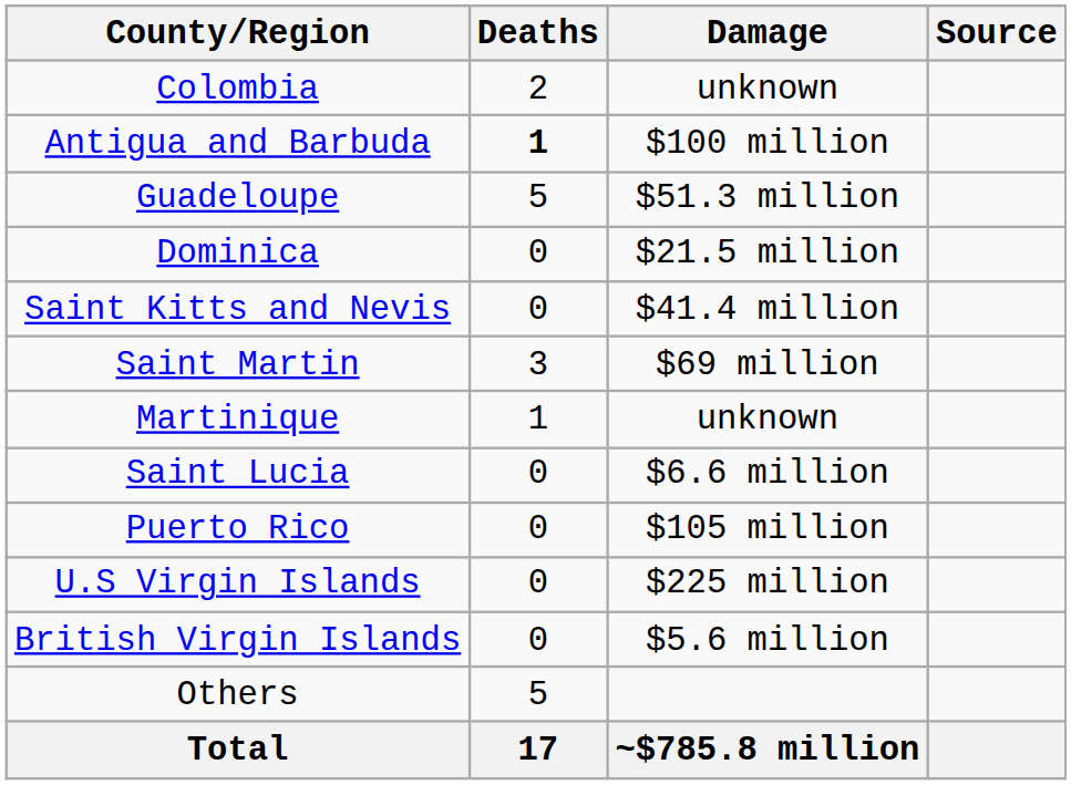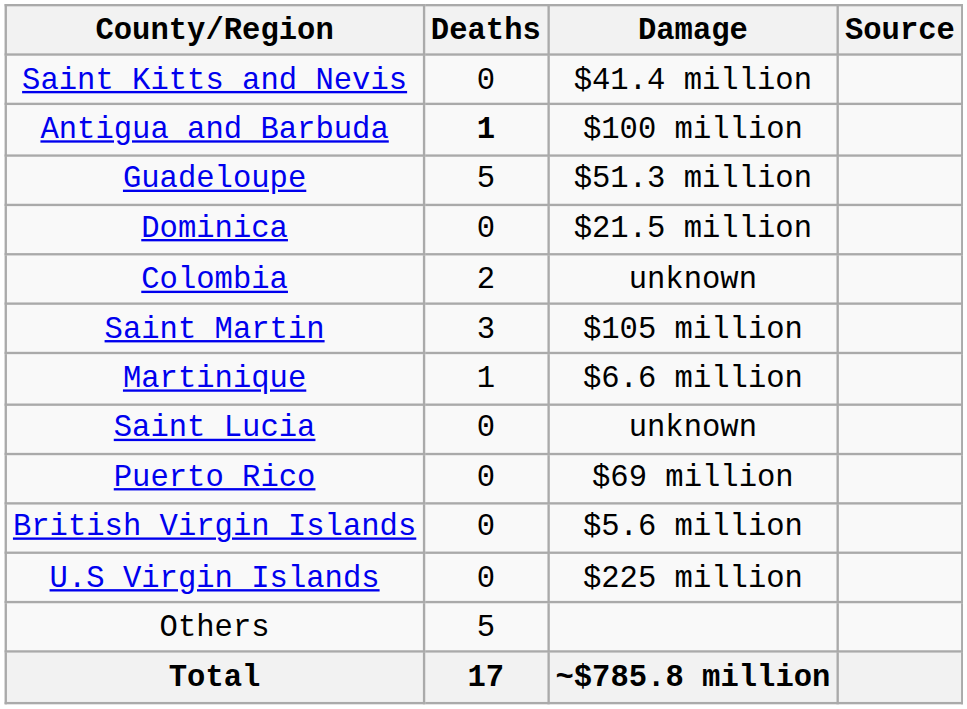 <table class="wikitable" style="float:right; margin:0 0 0.5em 1em; float:right;">
 <tr style="text-align:center;">
 <th>County/Region</th>
 <th>Deaths</th>
 <th>Damage</th>
 <th>Source</th>
 </tr>
 <tr style="text-align:center;">
-<td><a href='#'>Colombia</a></td>
-<td>2</td>
-<td>unknown</td>
+<td><a href='#'>Saint Kitts and Nevis</a></td>
+<td>0</td>
+<td>$41.4 million</td>
 <td></td>
 </tr>
 <tr style="text-align:center;">
 <td><a href='#'>Antigua and Barbuda</a></td>
 <td><strong>1</strong></td>
 <td>$100 million</td>
 <td></td>
 </tr>
 <tr style="text-align:center;">
 <td><a href='#'>Guadeloupe</a></td>
 <td>5</td>
 <td>$51.3 million</td>
 <td></td>
 </tr>
 <tr style="text-align:center;">
 <td><a href='#'>Dominica</a></td>
 <td>0</td>
 <td>$21.5 million</td>
 <td></td>
 </tr>
 <tr style="text-align:center;">
-<td><a href='#'>Saint Kitts and Nevis</a></td>
-<td>0</td>
-<td>$41.4 million</td>
+<td><a href='#'>Colombia</a></td>
+<td>2</td>
+<td>unknown</td>
 <td></td>
 </tr>
 <tr style="text-align:center;">
 <td><a href='#'>Saint Martin</a></td>
 <td>3</td>
-<td>$69 million</td>
+<td>$105 million</td>
 <td></td>
 </tr>
 <tr style="text-align:center;">
 <td><a href='#'>Martinique</a></td>
 <td>1</td>
-<td>unknown</td>
+<td>$6.6 million</td>
 <td></td>
 </tr>
 <tr style="text-align:center;">
 <td><a href='#'>Saint Lucia</a></td>
 <td>0</td>
-<td>$6.6 million</td>
+<td>unknown</td>
 <td></td>
 </tr>
 <tr style="text-align:center;">
 <td><a href='#'>Puerto Rico</a></td>
 <td>0</td>
-<td>$105 million</td>
+<td>$69 million</td>
+<td></td>
+</tr>
+<tr style="text-align:center;">
+<td><a href='#'>British Virgin Islands</a></td>
+<td>0</td>
+<td>$5.6 million</td>
 <td></td>
 </tr>
 <tr style="text-align:center;">
 <td><a href='#'>U.S Virgin Islands</a></td>
 <td>0</td>
 <td>$225 million</td>
-<td></td>
-</tr>
-<tr style="text-align:center;">
-<td><a href='#'>British Virgin Islands</a></td>
-<td>0</td>
-<td>$5.6 million</td>
 <td></td>
 </tr>
 <tr style="text-align:center;">
 <td>Others</td>
 <td>5</td>
 <td></td>
 <td></td>
 </tr>
 <tr style="text-align:center;">
 <th>Total</th>
 <th>17</th>
 <th>~$785.8 million</th>
 <th></th>
 </tr>
 </table>
